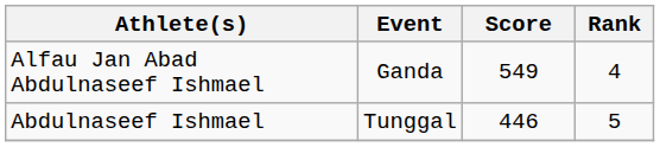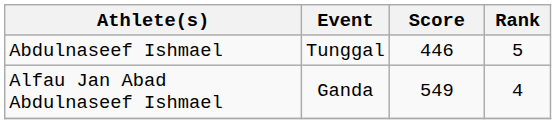 <table class=wikitable style="text-align:center">
 <tr>
 <th width=200>Athlete(s)</th>
 <th>Event</th>
 <th width=60>Score</th>
 <th width=40>Rank</th>
 </tr>
 <tr>
+<td align=left>Abdulnaseef Ishmael</td>
+<td>Tunggal</td>
+<td>446</td>
+<td>5</td>
+</tr>
+<tr>
 <td align=left>Alfau Jan Abad<br>Abdulnaseef Ishmael</td>
 <td>Ganda</td>
 <td>549</td>
 <td>4</td>
 </tr>
 <tr>
-<td align=left>Abdulnaseef Ishmael</td>
-<td>Tunggal</td>
-<td>446</td>
-<td>5</td>
-</tr>
-<tr>
 </tr>
 </table>
